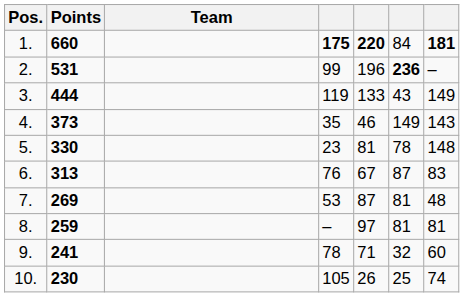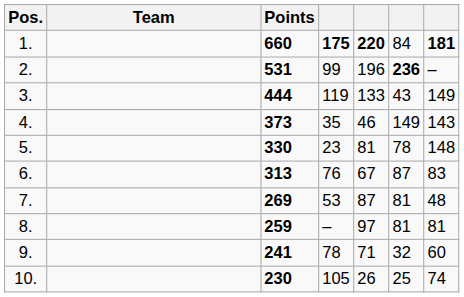 <table class="wikitable">
 <tr>
 <th width=10px>Pos.</th>
+<th width=200px>Team</th>
 <th width=20px>Points</th>
-<th width=200px>Team</th>
 <th width=20px></th>
 <th width=20px></th>
 <th width=20px></th>
 <th width=20px></th>
 </tr>
 <tr>
 <td align=center>1.</td>
+<td></td>
 <td><strong>660</strong></td>
-<td></td>
 <td><strong>175</strong></td>
 <td><strong>220</strong></td>
 <td>84</td>
 <td><strong>181</strong></td>
 </tr>
 <tr>
 <td align=center>2.</td>
+<td></td>
 <td><strong>531</strong></td>
-<td></td>
 <td>99</td>
 <td>196</td>
 <td><strong>236</strong></td>
 <td>–</td>
 </tr>
 <tr>
 <td align=center>3.</td>
+<td></td>
 <td><strong>444</strong></td>
-<td></td>
 <td>119</td>
 <td>133</td>
 <td>43</td>
 <td>149</td>
 </tr>
 <tr>
 <td align=center>4.</td>
+<td></td>
 <td><strong>373</strong></td>
-<td></td>
 <td>35</td>
 <td>46</td>
 <td>149</td>
 <td>143</td>
 </tr>
 <tr>
 <td align=center>5.</td>
+<td></td>
 <td><strong>330</strong></td>
-<td></td>
 <td>23</td>
 <td>81</td>
 <td>78</td>
 <td>148</td>
 </tr>
 <tr>
 <td align=center>6.</td>
+<td></td>
 <td><strong>313</strong></td>
-<td></td>
 <td>76</td>
 <td>67</td>
 <td>87</td>
 <td>83</td>
 </tr>
 <tr>
 <td align=center>7.</td>
+<td></td>
 <td><strong>269</strong></td>
-<td></td>
 <td>53</td>
 <td>87</td>
 <td>81</td>
 <td>48</td>
 </tr>
 <tr>
 <td align=center>8.</td>
+<td></td>
 <td><strong>259</strong></td>
-<td></td>
 <td>–</td>
 <td>97</td>
 <td>81</td>
 <td>81</td>
 </tr>
 <tr>
 <td align=center>9.</td>
+<td></td>
 <td><strong>241</strong></td>
-<td></td>
 <td>78</td>
 <td>71</td>
 <td>32</td>
 <td>60</td>
 </tr>
 <tr>
 <td align=center>10.</td>
+<td></td>
 <td><strong>230</strong></td>
-<td></td>
 <td>105</td>
 <td>26</td>
 <td>25</td>
 <td>74</td>
 </tr>
 </table>
